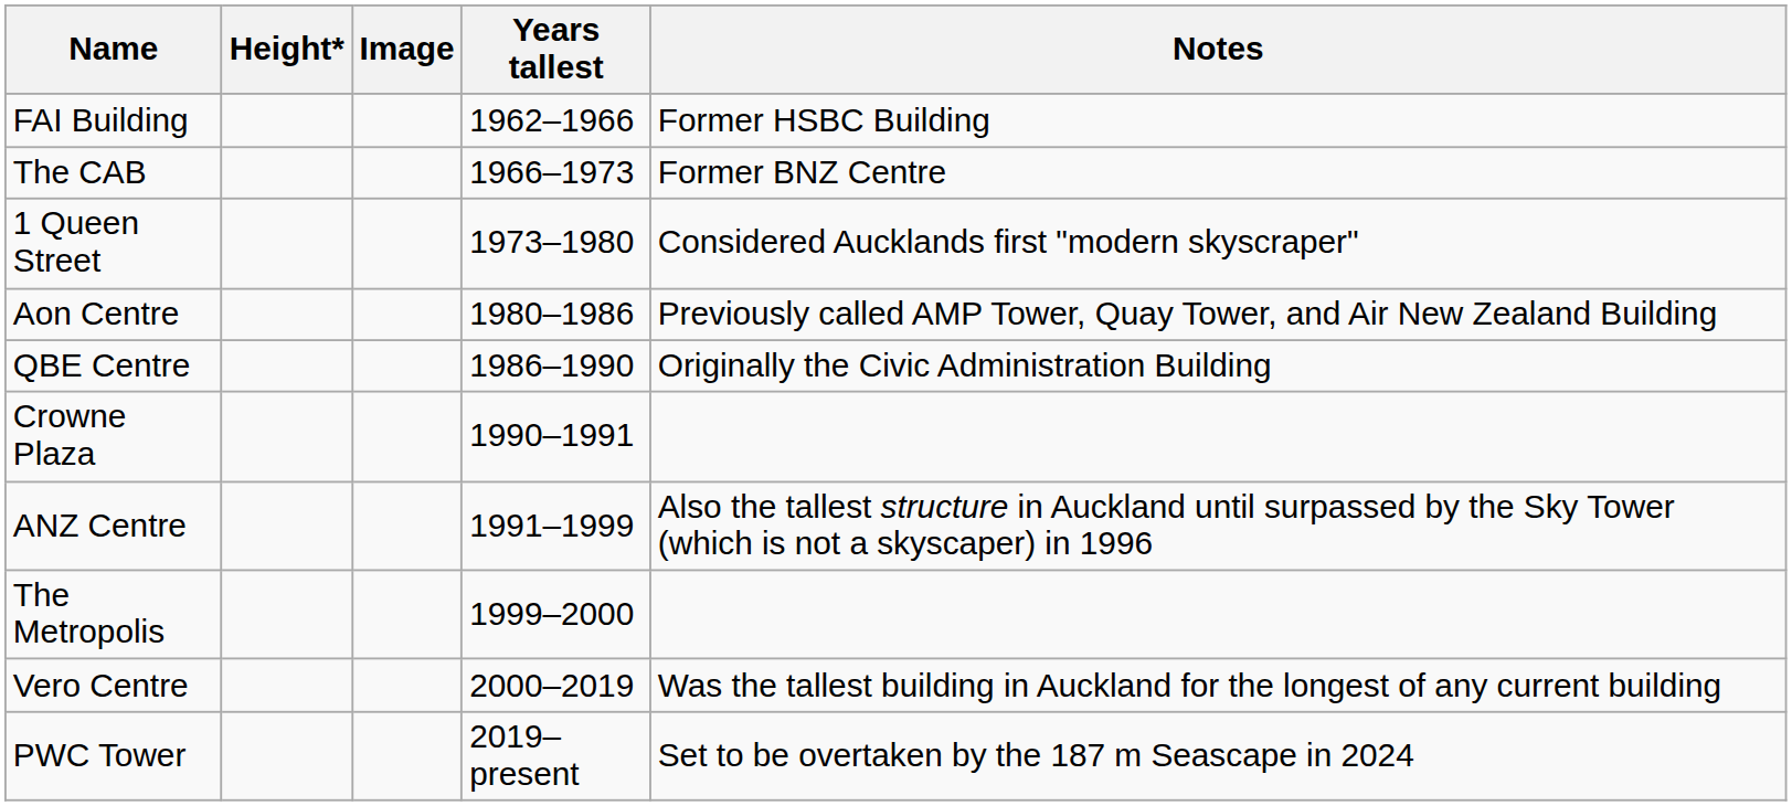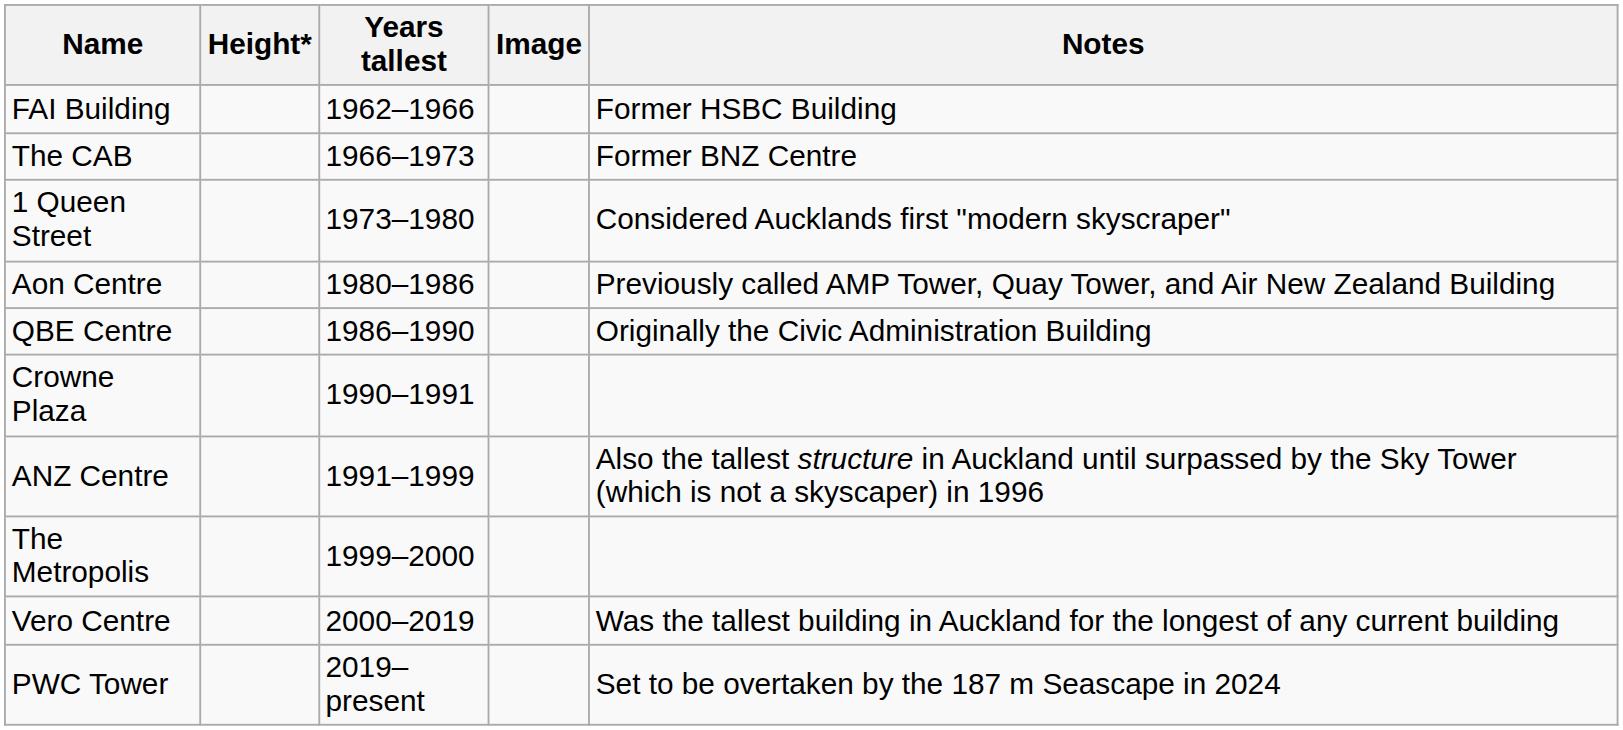 <table class="wikitable">
 <tr>
 <th>Name</th>
 <th>Height*</th>
+<th>Years tallest</th>
 <th>Image</th>
-<th>Years tallest</th>
 <th>Notes</th>
 </tr>
 <tr>
 <td>FAI Building</td>
 <td></td>
+<td>1962–1966</td>
 <td></td>
-<td>1962–1966</td>
 <td>Former HSBC Building</td>
 </tr>
 <tr>
 <td>The CAB</td>
 <td></td>
+<td>1966–1973</td>
 <td></td>
-<td>1966–1973</td>
 <td>Former BNZ Centre</td>
 </tr>
 <tr>
 <td>1 Queen Street</td>
 <td></td>
+<td>1973–1980</td>
 <td></td>
-<td>1973–1980</td>
 <td>Considered Aucklands first "modern skyscraper"</td>
 </tr>
 <tr>
 <td>Aon Centre</td>
 <td></td>
+<td>1980–1986</td>
 <td></td>
-<td>1980–1986</td>
 <td>Previously called AMP Tower, Quay Tower, and Air New Zealand Building</td>
 </tr>
 <tr>
 <td>QBE Centre</td>
 <td></td>
+<td>1986–1990</td>
 <td></td>
-<td>1986–1990</td>
 <td>Originally the Civic Administration Building</td>
 </tr>
 <tr>
 <td>Crowne Plaza</td>
 <td></td>
+<td>1990–1991</td>
 <td></td>
-<td>1990–1991</td>
 <td></td>
 </tr>
 <tr>
 <td>ANZ Centre</td>
 <td></td>
+<td>1991–1999</td>
 <td></td>
-<td>1991–1999</td>
 <td>Also the tallest <em>structure</em> in Auckland until surpassed by the Sky Tower (which is not a skyscaper) in 1996</td>
 </tr>
 <tr>
 <td>The Metropolis</td>
 <td></td>
+<td>1999–2000</td>
 <td></td>
-<td>1999–2000</td>
 <td></td>
 </tr>
 <tr>
 <td>Vero Centre</td>
 <td></td>
+<td>2000–2019</td>
 <td></td>
-<td>2000–2019</td>
 <td>Was the tallest building in Auckland for the longest of any current building</td>
 </tr>
 <tr>
 <td>PWC Tower</td>
 <td></td>
+<td>2019–present</td>
 <td></td>
-<td>2019–present</td>
 <td>Set to be overtaken by the 187 m Seascape in 2024</td>
 </tr>
 </table>
